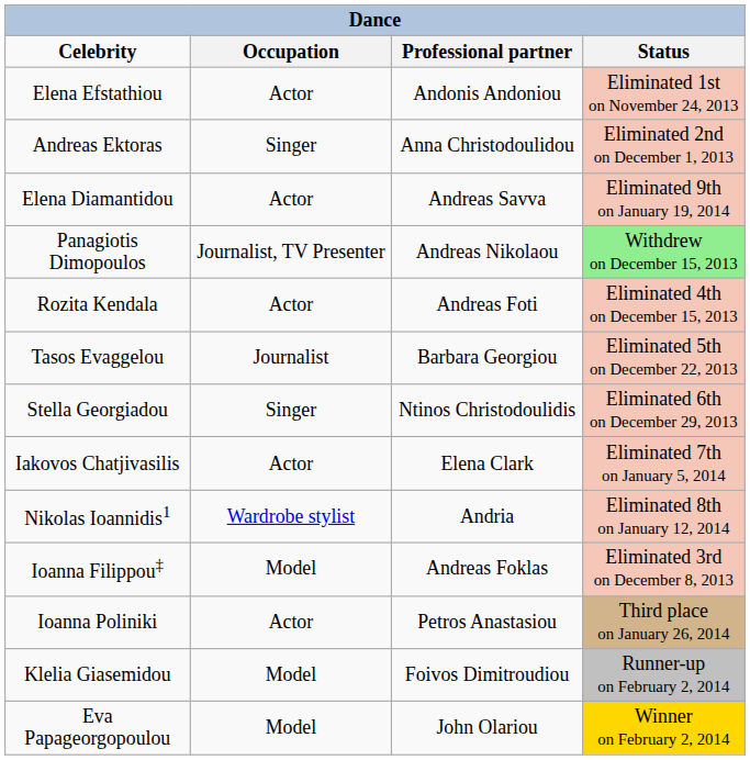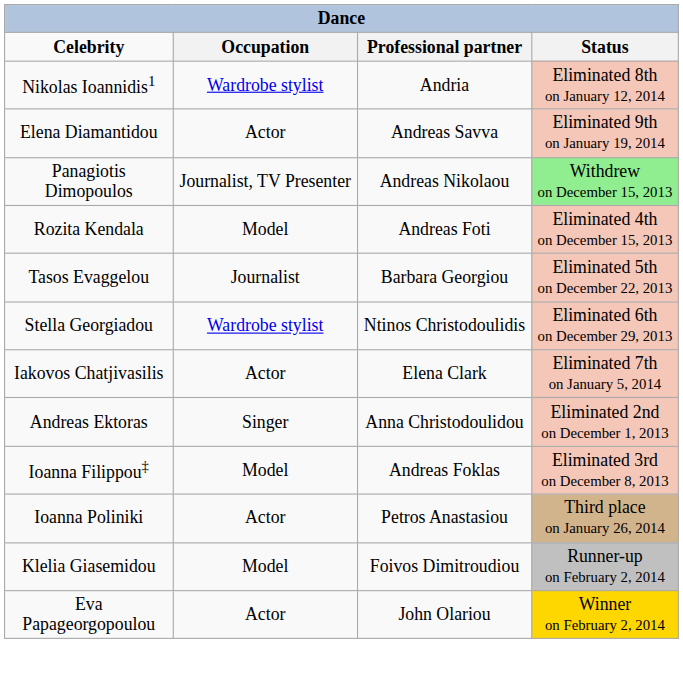 <table class="wikitable sortable">
 <tr style="text-align:center;">
 <th colspan=4 style="background:#B0C4DE">Dance</th>
 </tr>
 <tr>
 <td style="width:25%; text-align:center;"><strong>Celebrity</strong></td>
 <th>Occupation</th>
 <th>Professional partner</th>
 <th>Status</th>
 </tr>
 <tr style="text-align:center;">
-<td>Elena Efstathiou</td>
-<td>Actor</td>
-<td>Andonis Andoniou</td>
-<td style="background:#f4c7b8;">Eliminated 1st<br><small>on November 24, 2013</small></td>
-</tr>
-<tr style="text-align:center;">
-<td>Andreas Ektoras</td>
-<td>Singer</td>
-<td>Anna Christodoulidou</td>
-<td style="background:#f4c7b8;">Eliminated 2nd<br><small>on December 1, 2013</small></td>
+<td>Nikolas Ioannidis<sup>1</sup></td>
+<td><a href='#'>Wardrobe stylist</a></td>
+<td>Andria</td>
+<td style="background:#f4c7b8;">Eliminated 8th<br><small>on January 12, 2014</small></td>
 </tr>
 <tr style="text-align:center;">
 <td>Elena Diamantidou</td>
 <td>Actor</td>
 <td>Andreas Savva</td>
 <td style="background:#f4c7b8;">Eliminated 9th<br><small>on January 19, 2014</small></td>
 </tr>
 <tr style="text-align:center;">
 <td>Panagiotis Dimopoulos</td>
 <td>Journalist, TV Presenter</td>
 <td>Andreas Nikolaou</td>
 <td style="background:lightgreen;">Withdrew<br><small>on December 15, 2013</small></td>
 </tr>
 <tr style="text-align:center;">
 <td>Rozita Kendala</td>
-<td>Actor</td>
+<td>Model</td>
 <td>Andreas Foti</td>
 <td style="background:#f4c7b8;">Eliminated 4th<br><small>on December 15, 2013</small></td>
 </tr>
 <tr style="text-align:center;">
 <td>Tasos Evaggelou</td>
 <td>Journalist</td>
 <td>Barbara Georgiou</td>
 <td style="background:#f4c7b8;">Eliminated 5th<br><small>on December 22, 2013</small></td>
 </tr>
 <tr style="text-align:center;">
 <td>Stella Georgiadou</td>
-<td>Singer</td>
+<td><a href='#'>Wardrobe stylist</a></td>
 <td>Ntinos Christodoulidis</td>
 <td style="background:#f4c7b8;">Eliminated 6th<br><small>on December 29, 2013</small></td>
 </tr>
 <tr style="text-align:center;">
 <td>Iakovos Chatjivasilis</td>
 <td>Actor</td>
 <td>Elena Clark</td>
 <td style="background:#f4c7b8;">Eliminated 7th<br><small>on January 5, 2014</small></td>
 </tr>
 <tr style="text-align:center;">
-<td>Nikolas Ioannidis<sup>1</sup></td>
-<td><a href='#'>Wardrobe stylist</a></td>
-<td>Andria</td>
-<td style="background:#f4c7b8;">Eliminated 8th<br><small>on January 12, 2014</small></td>
+<td>Andreas Ektoras</td>
+<td>Singer</td>
+<td>Anna Christodoulidou</td>
+<td style="background:#f4c7b8;">Eliminated 2nd<br><small>on December 1, 2013</small></td>
 </tr>
 <tr style="text-align:center;">
 <td>Ioanna Filippou<sup>‡</sup></td>
 <td>Model</td>
 <td>Andreas Foklas</td>
 <td style="background:#f4c7b8;">Eliminated 3rd<br><small>on December 8, 2013</small></td>
 </tr>
 <tr style="text-align:center;">
 <td>Ioanna Poliniki</td>
 <td>Actor</td>
 <td>Petros Anastasiou</td>
 <td style="background:tan;">Third place<br><small>on January 26, 2014</small></td>
 </tr>
 <tr style="text-align:center;">
 <td>Klelia Giasemidou</td>
 <td>Model</td>
 <td>Foivos Dimitroudiou</td>
 <td style="background:silver;">Runner-up<br><small>on February 2, 2014</small></td>
 </tr>
 <tr style="text-align:center;">
 <td>Eva Papageorgopoulou</td>
-<td>Model</td>
+<td>Actor</td>
 <td>John Olariou</td>
 <td style="background:gold;">Winner<br><small>on February 2, 2014</small></td>
 </tr>
 </table>
